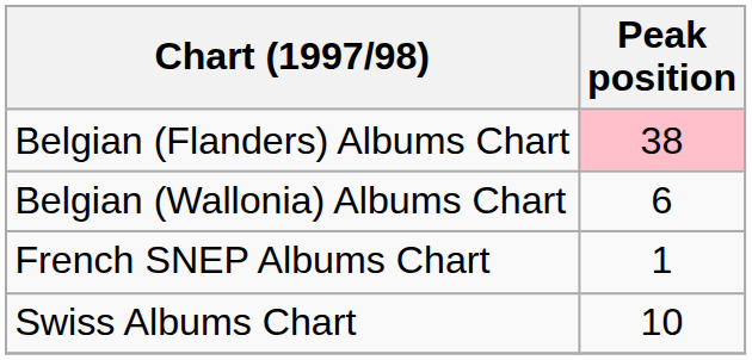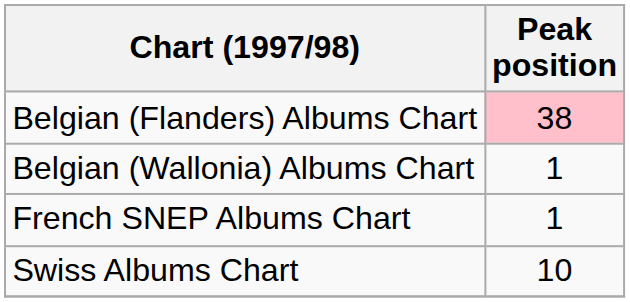 <table class="wikitable sortable">
 <tr>
 <th>Chart (1997/98)</th>
 <th>Peak<br>position</th>
 </tr>
 <tr>
 <td>Belgian (Flanders) Albums Chart</td>
 <td align="center" style="background: pink;">38</td>
 </tr>
 <tr>
 <td>Belgian (Wallonia) Albums Chart</td>
-<td align="center">6</td>
+<td align="center">1</td>
 </tr>
 <tr>
 <td>French SNEP Albums Chart</td>
 <td align="center">1</td>
 </tr>
 <tr>
 <td>Swiss Albums Chart</td>
 <td align="center">10</td>
 </tr>
 <tr>
 </tr>
 </table>
